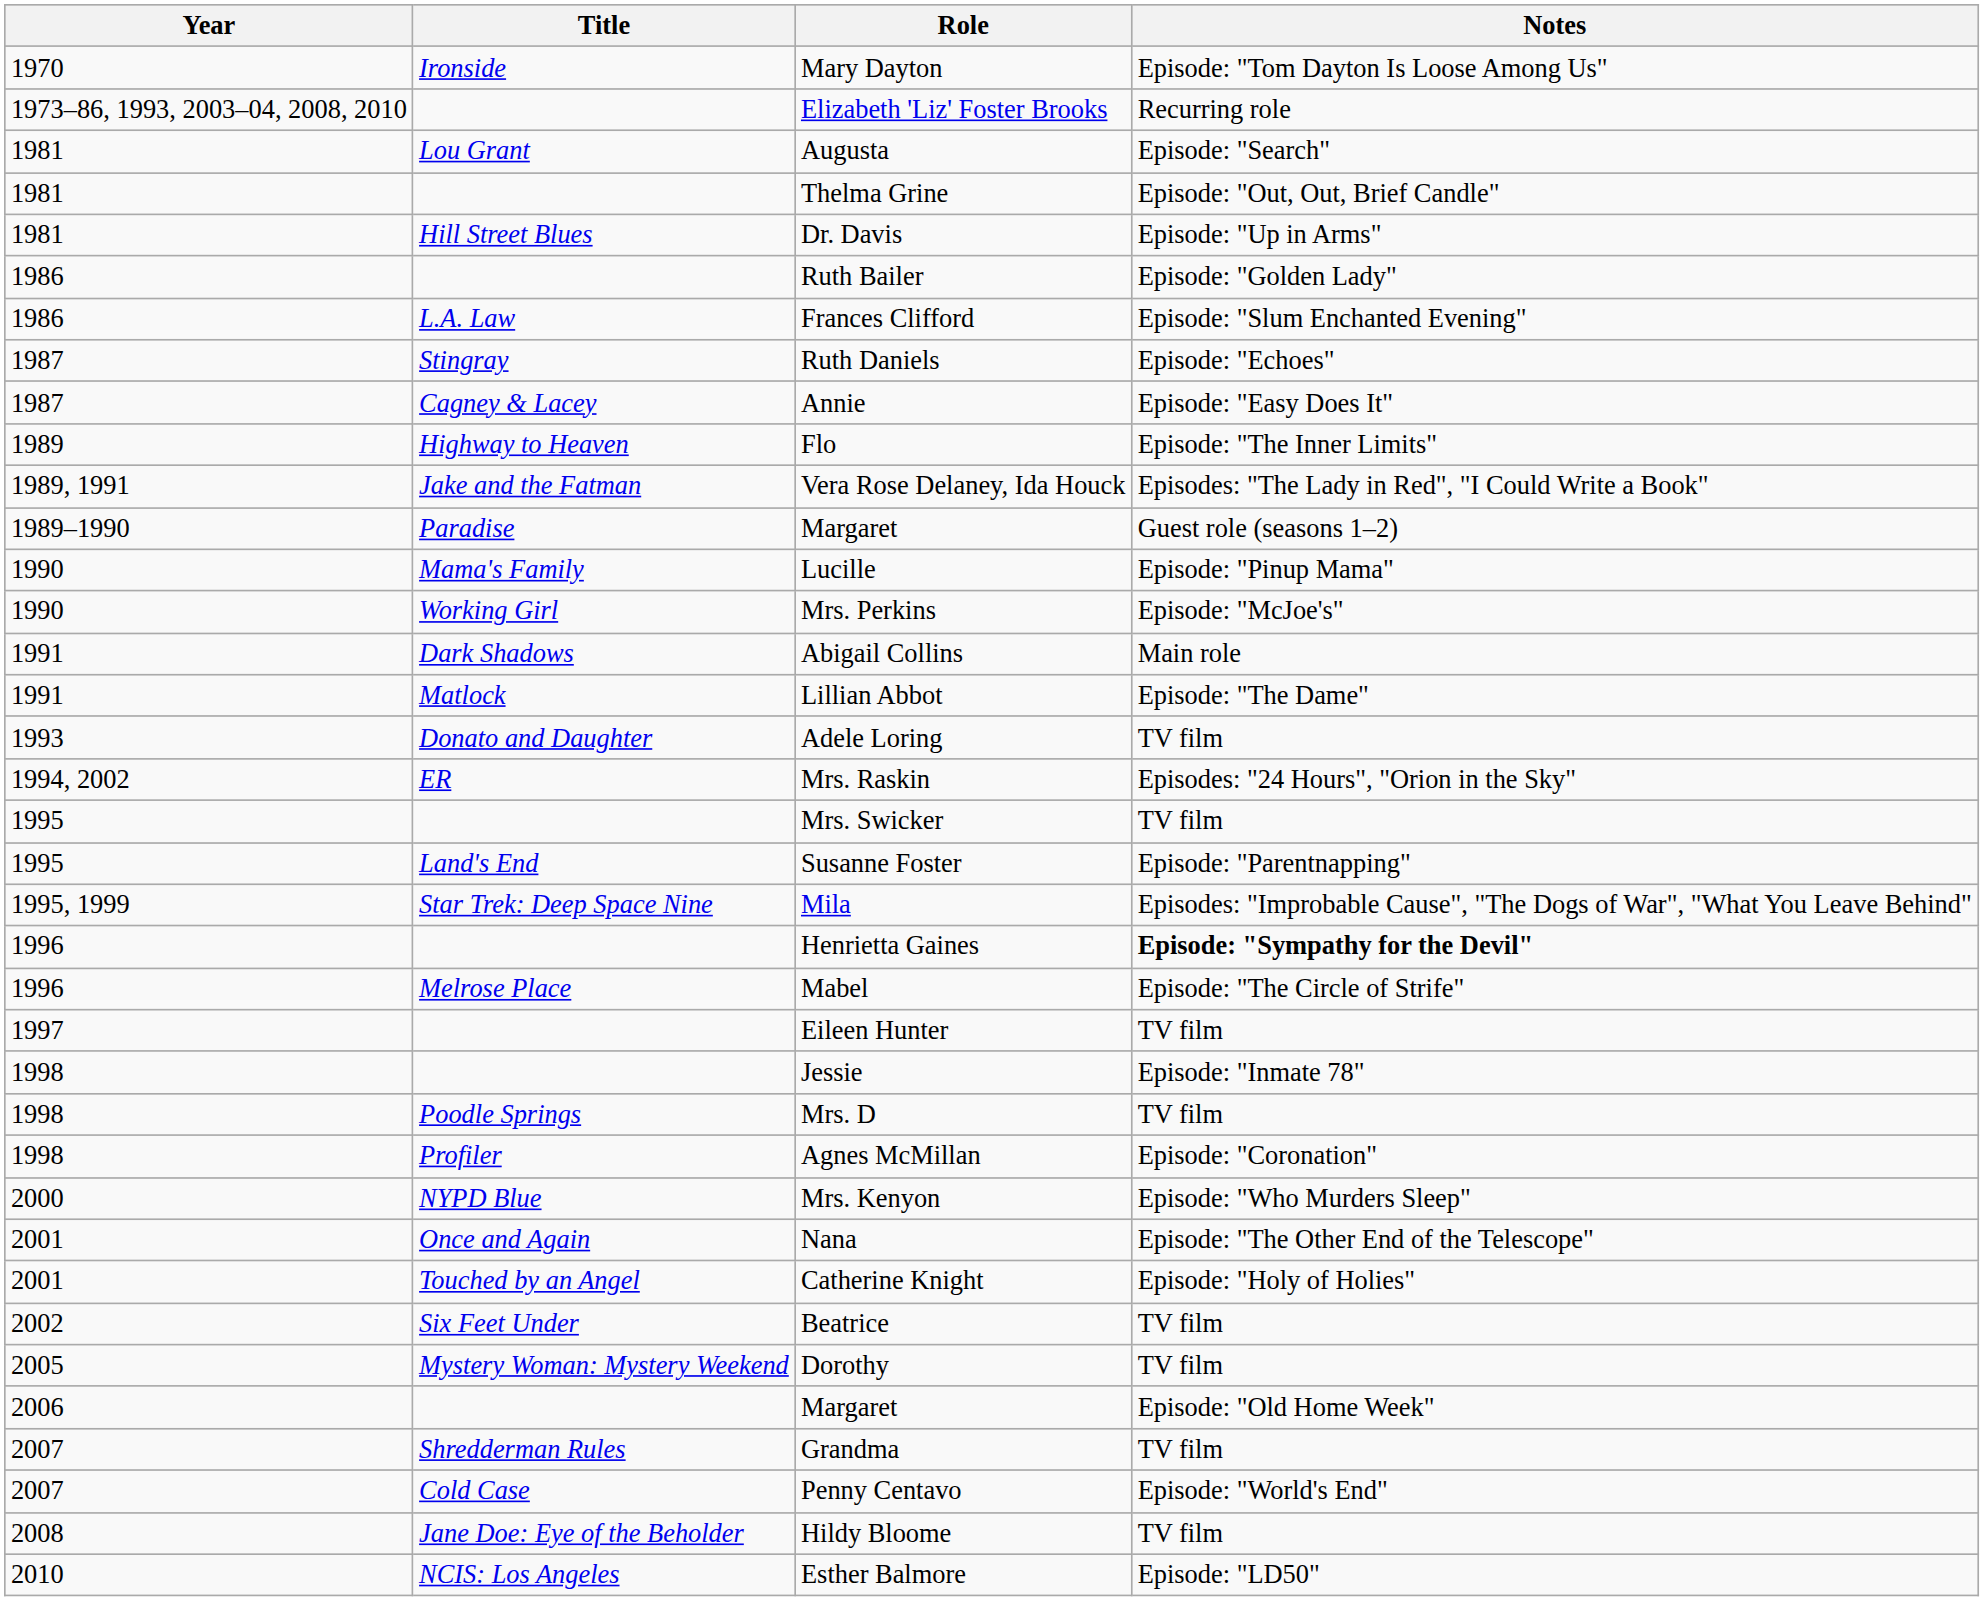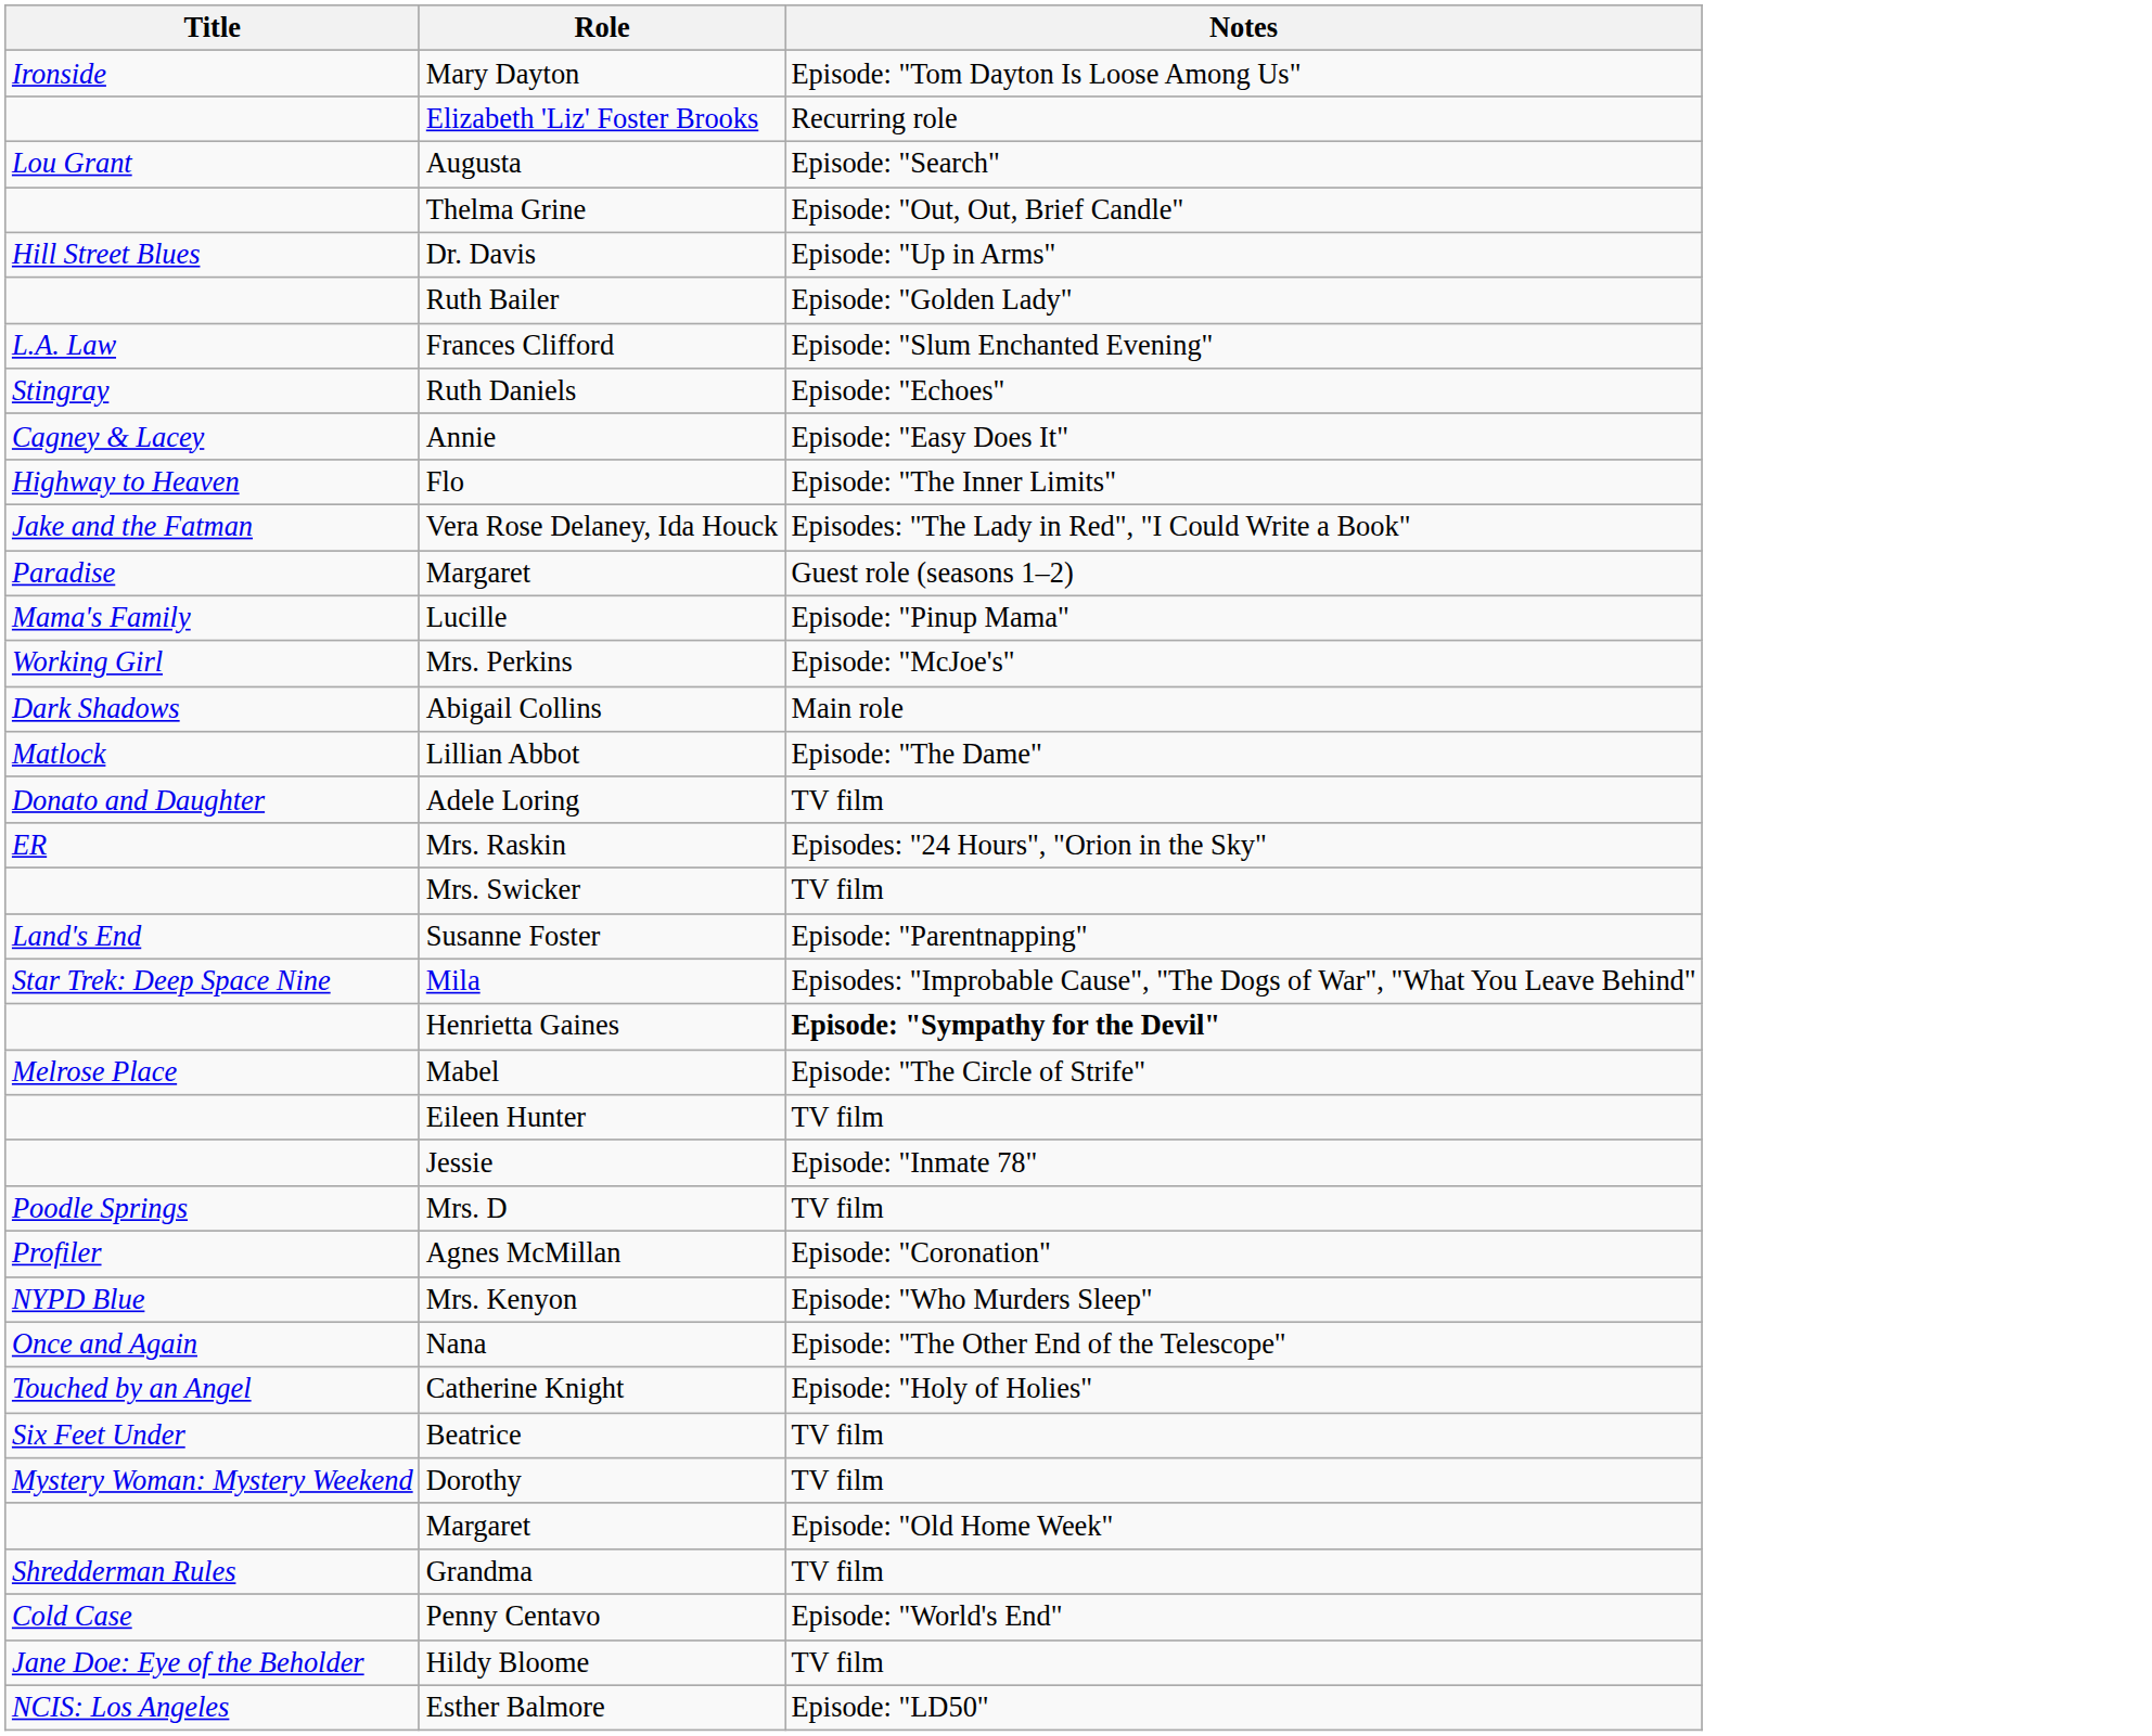 <table class="wikitable sortable">
 <tr>
-<th>Year</th>
 <th>Title</th>
 <th>Role</th>
 <th class="unsortable">Notes</th>
 </tr>
 <tr>
-<td>1970</td>
 <td><em><a href='#'>Ironside</a></em></td>
 <td>Mary Dayton</td>
 <td>Episode: "Tom Dayton Is Loose Among Us"</td>
 </tr>
 <tr>
-<td>1973–86, 1993, 2003–04, 2008, 2010</td>
 <td><em></em></td>
 <td><a href='#'>Elizabeth 'Liz' Foster Brooks</a></td>
 <td>Recurring role</td>
 </tr>
 <tr>
-<td>1981</td>
 <td><em><a href='#'>Lou Grant</a></em></td>
 <td>Augusta</td>
 <td>Episode: "Search"</td>
 </tr>
 <tr>
-<td>1981</td>
 <td><em></em></td>
 <td>Thelma Grine</td>
 <td>Episode: "Out, Out, Brief Candle"</td>
 </tr>
 <tr>
-<td>1981</td>
 <td><em><a href='#'>Hill Street Blues</a></em></td>
 <td>Dr. Davis</td>
 <td>Episode: "Up in Arms"</td>
 </tr>
 <tr>
-<td>1986</td>
 <td><em></em></td>
 <td>Ruth Bailer</td>
 <td>Episode: "Golden Lady"</td>
 </tr>
 <tr>
-<td>1986</td>
 <td><em><a href='#'>L.A. Law</a></em></td>
 <td>Frances Clifford</td>
 <td>Episode: "Slum Enchanted Evening"</td>
 </tr>
 <tr>
-<td>1987</td>
 <td><em><a href='#'>Stingray</a></em></td>
 <td>Ruth Daniels</td>
 <td>Episode: "Echoes"</td>
 </tr>
 <tr>
-<td>1987</td>
 <td><em><a href='#'>Cagney & Lacey</a></em></td>
 <td>Annie</td>
 <td>Episode: "Easy Does It"</td>
 </tr>
 <tr>
-<td>1989</td>
 <td><em><a href='#'>Highway to Heaven</a></em></td>
 <td>Flo</td>
 <td>Episode: "The Inner Limits"</td>
 </tr>
 <tr>
-<td>1989, 1991</td>
 <td><em><a href='#'>Jake and the Fatman</a></em></td>
 <td>Vera Rose Delaney, Ida Houck</td>
 <td>Episodes: "The Lady in Red", "I Could Write a Book"</td>
 </tr>
 <tr>
-<td>1989–1990</td>
 <td><em><a href='#'>Paradise</a></em></td>
 <td>Margaret</td>
 <td>Guest role (seasons 1–2)</td>
 </tr>
 <tr>
-<td>1990</td>
 <td><em><a href='#'>Mama's Family</a></em></td>
 <td>Lucille</td>
 <td>Episode: "Pinup Mama"</td>
 </tr>
 <tr>
-<td>1990</td>
 <td><em><a href='#'>Working Girl</a></em></td>
 <td>Mrs. Perkins</td>
 <td>Episode: "McJoe's"</td>
 </tr>
 <tr>
-<td>1991</td>
 <td><em><a href='#'>Dark Shadows</a></em></td>
 <td>Abigail Collins</td>
 <td>Main role</td>
 </tr>
 <tr>
-<td>1991</td>
 <td><em><a href='#'>Matlock</a></em></td>
 <td>Lillian Abbot</td>
 <td>Episode: "The Dame"</td>
 </tr>
 <tr>
-<td>1993</td>
 <td><em><a href='#'>Donato and Daughter</a></em></td>
 <td>Adele Loring</td>
 <td>TV film</td>
 </tr>
 <tr>
-<td>1994, 2002</td>
 <td><em><a href='#'>ER</a></em></td>
 <td>Mrs. Raskin</td>
 <td>Episodes: "24 Hours", "Orion in the Sky"</td>
 </tr>
 <tr>
-<td>1995</td>
 <td><em></em></td>
 <td>Mrs. Swicker</td>
 <td>TV film</td>
 </tr>
 <tr>
-<td>1995</td>
 <td><em><a href='#'>Land's End</a></em></td>
 <td>Susanne Foster</td>
 <td>Episode: "Parentnapping"</td>
 </tr>
 <tr>
-<td>1995, 1999</td>
 <td><em><a href='#'>Star Trek: Deep Space Nine</a></em></td>
 <td><a href='#'>Mila</a></td>
 <td>Episodes: "Improbable Cause", "The Dogs of War", "What You Leave Behind"</td>
 </tr>
 <tr>
-<td>1996</td>
 <td><em></em></td>
 <td>Henrietta Gaines</td>
 <td><strong>Episode: "Sympathy for the Devil"</strong></td>
 </tr>
 <tr>
-<td>1996</td>
 <td><em><a href='#'>Melrose Place</a></em></td>
 <td>Mabel</td>
 <td>Episode: "The Circle of Strife"</td>
 </tr>
 <tr>
-<td>1997</td>
 <td><em></em></td>
 <td>Eileen Hunter</td>
 <td>TV film</td>
 </tr>
 <tr>
-<td>1998</td>
 <td><em></em></td>
 <td>Jessie</td>
 <td>Episode: "Inmate 78"</td>
 </tr>
 <tr>
-<td>1998</td>
 <td><em><a href='#'>Poodle Springs</a></em></td>
 <td>Mrs. D</td>
 <td>TV film</td>
 </tr>
 <tr>
-<td>1998</td>
 <td><em><a href='#'>Profiler</a></em></td>
 <td>Agnes McMillan</td>
 <td>Episode: "Coronation"</td>
 </tr>
 <tr>
-<td>2000</td>
 <td><em><a href='#'>NYPD Blue</a></em></td>
 <td>Mrs. Kenyon</td>
 <td>Episode: "Who Murders Sleep"</td>
 </tr>
 <tr>
-<td>2001</td>
 <td><em><a href='#'>Once and Again</a></em></td>
 <td>Nana</td>
 <td>Episode: "The Other End of the Telescope"</td>
 </tr>
 <tr>
-<td>2001</td>
 <td><em><a href='#'>Touched by an Angel</a></em></td>
 <td>Catherine Knight</td>
 <td>Episode: "Holy of Holies"</td>
 </tr>
 <tr>
-<td>2002</td>
 <td><em><a href='#'>Six Feet Under</a></em></td>
 <td>Beatrice</td>
 <td>TV film</td>
 </tr>
 <tr>
-<td>2005</td>
 <td><em><a href='#'>Mystery Woman: Mystery Weekend</a></em></td>
 <td>Dorothy</td>
 <td>TV film</td>
 </tr>
 <tr>
-<td>2006</td>
 <td><em></em></td>
 <td>Margaret</td>
 <td>Episode: "Old Home Week"</td>
 </tr>
 <tr>
-<td>2007</td>
 <td><em><a href='#'>Shredderman Rules</a></em></td>
 <td>Grandma</td>
 <td>TV film</td>
 </tr>
 <tr>
-<td>2007</td>
 <td><em><a href='#'>Cold Case</a></em></td>
 <td>Penny Centavo</td>
 <td>Episode: "World's End"</td>
 </tr>
 <tr>
-<td>2008</td>
 <td><em><a href='#'>Jane Doe: Eye of the Beholder</a></em></td>
 <td>Hildy Bloome</td>
 <td>TV film</td>
 </tr>
 <tr>
-<td>2010</td>
 <td><em><a href='#'>NCIS: Los Angeles</a></em></td>
 <td>Esther Balmore</td>
 <td>Episode: "LD50"</td>
 </tr>
 </table>
